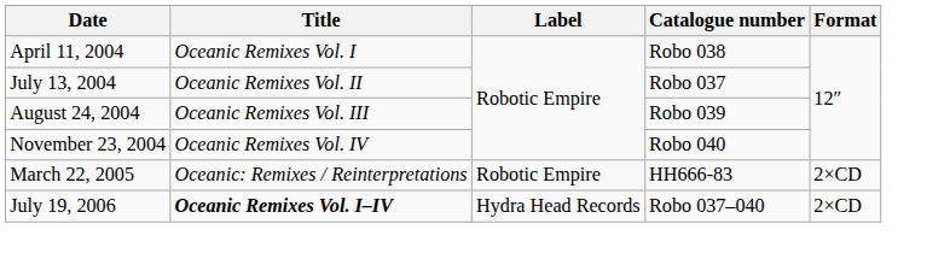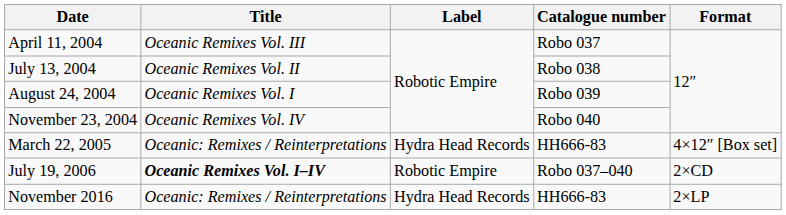 <table class="wikitable">
 <tr>
 <th>Date</th>
 <th>Title</th>
 <th>Label</th>
 <th>Catalogue number</th>
 <th>Format</th>
 </tr>
 <tr>
 <td>April 11, 2004</td>
-<td><em>Oceanic Remixes Vol. I</em></td>
+<td><em>Oceanic Remixes Vol. III</em></td>
 <td rowspan="4">Robotic Empire</td>
-<td>Robo 038</td>
+<td>Robo 037</td>
 <td rowspan="4">12″</td>
 </tr>
 <tr>
 <td>July 13, 2004</td>
 <td><em>Oceanic Remixes Vol. II</em></td>
-<td>Robo 037</td>
+<td>Robo 038</td>
 </tr>
 <tr>
 <td>August 24, 2004</td>
-<td><em>Oceanic Remixes Vol. III</em></td>
+<td><em>Oceanic Remixes Vol. I</em></td>
 <td>Robo 039</td>
 </tr>
 <tr>
 <td>November 23, 2004</td>
 <td><em>Oceanic Remixes Vol. IV</em></td>
 <td>Robo 040</td>
 </tr>
 <tr>
 <td>March 22, 2005</td>
 <td><em>Oceanic: Remixes / Reinterpretations</em></td>
-<td>Robotic Empire</td>
+<td>Hydra Head Records</td>
 <td>HH666-83</td>
-<td>2×CD</td>
+<td>4×12″ [Box set]</td>
 </tr>
 <tr>
 <td>July 19, 2006</td>
 <td><strong><em>Oceanic Remixes Vol. I–IV</em></strong></td>
-<td>Hydra Head Records</td>
+<td>Robotic Empire</td>
 <td>Robo 037–040</td>
 <td>2×CD</td>
 </tr>
+<tr>
+<td>November 2016</td>
+<td><em>Oceanic: Remixes / Reinterpretations</em></td>
+<td>Hydra Head Records</td>
+<td>HH666-83</td>
+<td>2×LP</td>
+</tr>
 </table>
